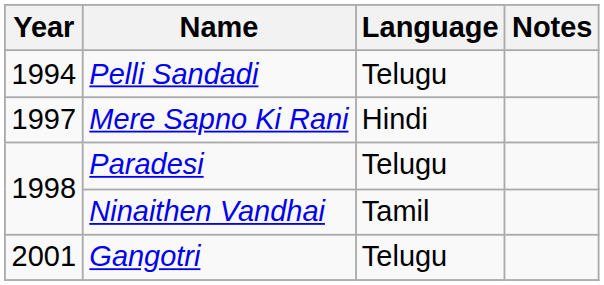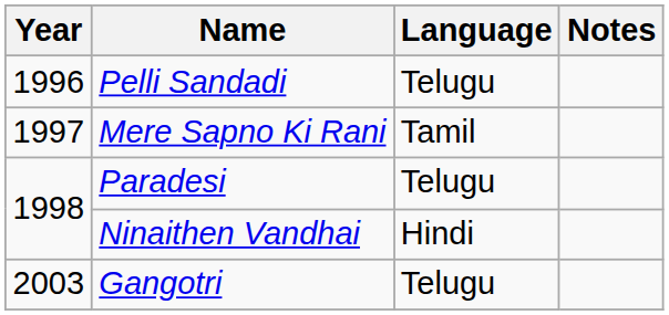 <table class="wikitable">
 <tr>
 <th>Year</th>
 <th>Name</th>
 <th>Language</th>
 <th>Notes</th>
 </tr>
 <tr>
-<td>1994</td>
+<td>1996</td>
 <td><em><a href='#'>Pelli Sandadi</a></em></td>
 <td>Telugu</td>
 <td></td>
 </tr>
 <tr>
 <td>1997</td>
 <td><em><a href='#'>Mere Sapno Ki Rani</a></em></td>
-<td>Hindi</td>
+<td>Tamil</td>
 <td></td>
 </tr>
 <tr>
 <td rowspan="2">1998</td>
 <td><em><a href='#'>Paradesi</a></em></td>
 <td>Telugu</td>
 <td></td>
 </tr>
 <tr>
 <td><em><a href='#'>Ninaithen Vandhai</a></em></td>
-<td>Tamil</td>
+<td>Hindi</td>
 <td></td>
 </tr>
 <tr>
-<td>2001</td>
+<td>2003</td>
 <td><em><a href='#'>Gangotri</a></em></td>
 <td>Telugu</td>
 <td></td>
 </tr>
 </table>
